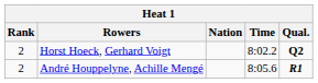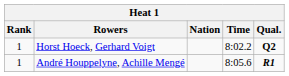 <table class="wikitable" style="text-align:center">
 <tr>
 <th colspan=5 align=center><strong>Heat 1</strong></th>
 </tr>
 <tr>
 <th>Rank</th>
 <th>Rowers</th>
 <th>Nation</th>
 <th>Time</th>
 <th>Qual.</th>
 </tr>
 <tr>
-<td>2</td>
+<td>1</td>
 <td align=left><a href='#'>Horst Hoeck</a>, <a href='#'>Gerhard Voigt</a></td>
 <td align=left></td>
 <td>8:02.2</td>
 <td><strong>Q2</strong></td>
 </tr>
 <tr>
-<td>2</td>
+<td>1</td>
 <td align=left><a href='#'>André Houppelyne</a>, <a href='#'>Achille Mengé</a></td>
 <td align=left></td>
 <td>8:05.6</td>
 <td><strong><em>R1</em></strong></td>
 </tr>
 </table>
